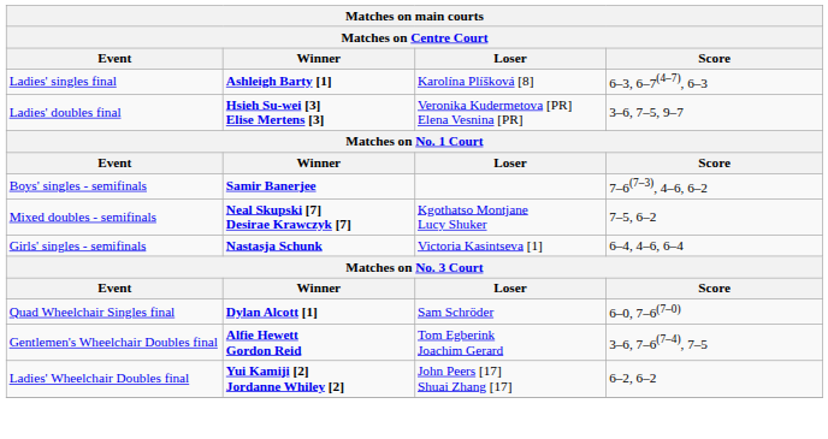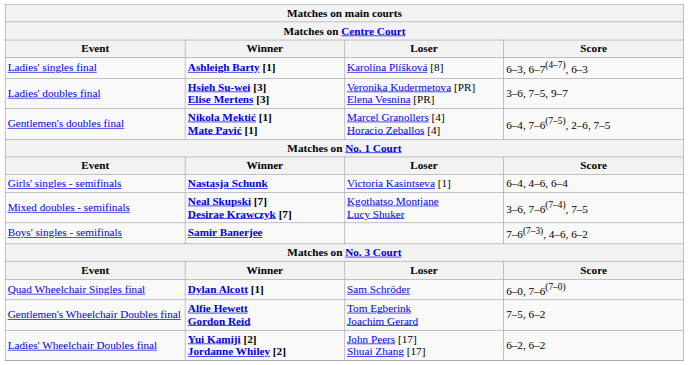 <table class="wikitable collapsible uncollapsed" style="margin:auto;">
 <tr>
 <th colspan="4" style="white-space:nowrap;">Matches on main courts</th>
 </tr>
 <tr>
 <th colspan="4">Matches on <a href='#'>Centre Court</a></th>
 </tr>
 <tr>
 <th width="250">Event</th>
 <th width="220">Winner</th>
 <th width="220">Loser</th>
 <th width="250">Score</th>
 </tr>
 <tr>
 <td><a href='#'>Ladies' singles final</a></td>
 <td><strong> <a href='#'>Ashleigh Barty</a> [1]</strong></td>
 <td> <a href='#'>Karolína Plíšková</a> [8]</td>
 <td>6–3, 6–7<sup>(4–7)</sup>, 6–3</td>
 </tr>
 <tr>
 <td><a href='#'>Ladies' doubles final</a></td>
 <td><strong> <a href='#'>Hsieh Su-wei</a> [3]<br>  <a href='#'>Elise Mertens</a> [3]</strong></td>
 <td> <a href='#'>Veronika Kudermetova</a> [PR]<br>  <a href='#'>Elena Vesnina</a> [PR]</td>
 <td>3–6, 7–5, 9–7</td>
 </tr>
 <tr>
+<td><a href='#'>Gentlemen's doubles final</a></td>
+<td><strong> <a href='#'>Nikola Mektić</a> [1]<br>  <a href='#'>Mate Pavić</a> [1]</strong></td>
+<td> <a href='#'>Marcel Granollers</a> [4]<br>  <a href='#'>Horacio Zeballos</a> [4]</td>
+<td>6–4, 7–6<sup>(7–5)</sup>, 2–6, 7–5</td>
+</tr>
+<tr>
 <th colspan="4">Matches on <a href='#'>No. 1 Court</a></th>
 </tr>
 <tr>
 <th>Event</th>
 <th>Winner</th>
 <th>Loser</th>
 <th>Score</th>
 </tr>
 <tr>
-<td><a href='#'>Boys' singles - semifinals</a></td>
-<td><strong> <a href='#'>Samir Banerjee</a></strong></td>
-<td></td>
-<td>7–6<sup>(7–3)</sup>, 4–6, 6–2</td>
+<td><a href='#'>Girls' singles - semifinals</a></td>
+<td><strong> <a href='#'>Nastasja Schunk</a></strong></td>
+<td> <a href='#'>Victoria Kasintseva</a> [1]</td>
+<td>6–4, 4–6, 6–4</td>
 </tr>
 <tr>
 <td><a href='#'>Mixed doubles - semifinals</a></td>
 <td><strong> <a href='#'>Neal Skupski</a> [7]<br>  <a href='#'>Desirae Krawczyk</a> [7]</strong></td>
 <td> <a href='#'>Kgothatso Montjane</a><br>  <a href='#'>Lucy Shuker</a></td>
-<td>7–5, 6–2</td>
+<td>3–6, 7–6<sup>(7–4)</sup>, 7–5</td>
 </tr>
 <tr>
-<td><a href='#'>Girls' singles - semifinals</a></td>
-<td><strong> <a href='#'>Nastasja Schunk</a></strong></td>
-<td> <a href='#'>Victoria Kasintseva</a> [1]</td>
-<td>6–4, 4–6, 6–4</td>
+<td><a href='#'>Boys' singles - semifinals</a></td>
+<td><strong> <a href='#'>Samir Banerjee</a></strong></td>
+<td></td>
+<td>7–6<sup>(7–3)</sup>, 4–6, 6–2</td>
 </tr>
 <tr>
 <th colspan="4">Matches on <a href='#'>No. 3 Court</a></th>
 </tr>
 <tr>
 <th width="220">Event</th>
 <th width="220">Winner</th>
 <th width="220">Loser</th>
 <th width="250">Score</th>
 </tr>
 <tr>
 <td><a href='#'>Quad Wheelchair Singles final</a></td>
 <td><strong> <a href='#'>Dylan Alcott</a> [1]</strong></td>
 <td> <a href='#'>Sam Schröder</a></td>
 <td>6–0, 7–6<sup>(7–0)</sup></td>
 </tr>
 <tr>
 <td><a href='#'>Gentlemen's Wheelchair Doubles final</a></td>
 <td><strong> <a href='#'>Alfie Hewett</a><br>  <a href='#'>Gordon Reid</a></strong></td>
 <td> <a href='#'>Tom Egberink</a><br>  <a href='#'>Joachim Gerard</a></td>
-<td>3–6, 7–6<sup>(7–4)</sup>, 7–5</td>
+<td>7–5, 6–2</td>
 </tr>
 <tr>
 <td><a href='#'>Ladies' Wheelchair Doubles final</a></td>
 <td><strong> <a href='#'>Yui Kamiji</a> [2]<br>  <a href='#'>Jordanne Whiley</a> [2]</strong></td>
 <td> <a href='#'>John Peers</a> [17]<br>  <a href='#'>Shuai Zhang</a> [17]</td>
 <td>6–2, 6–2</td>
 </tr>
 <tr>
 </tr>
 </table>
